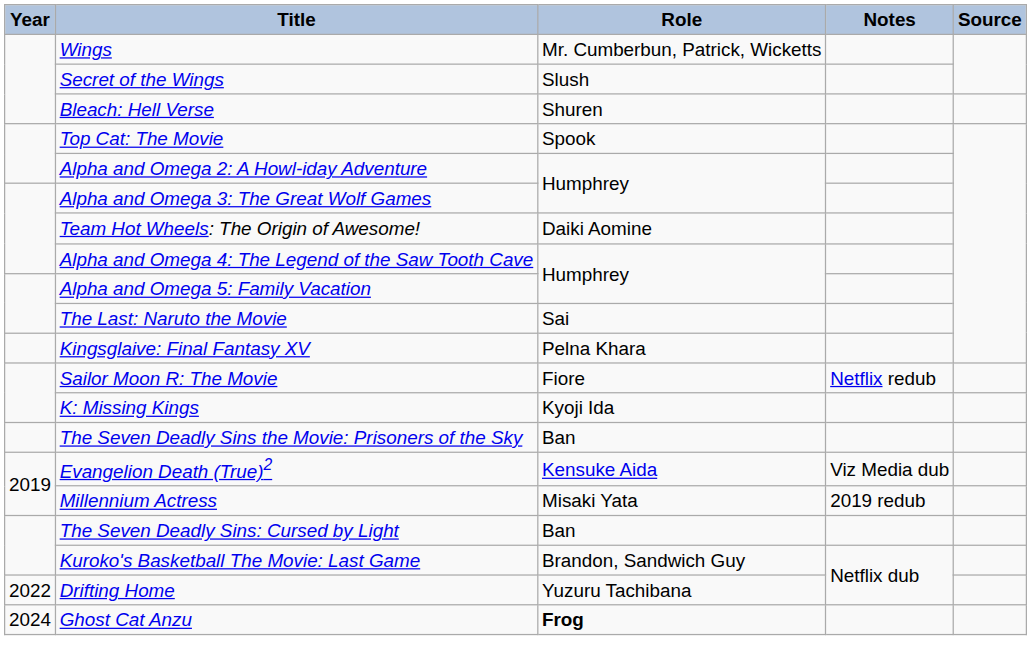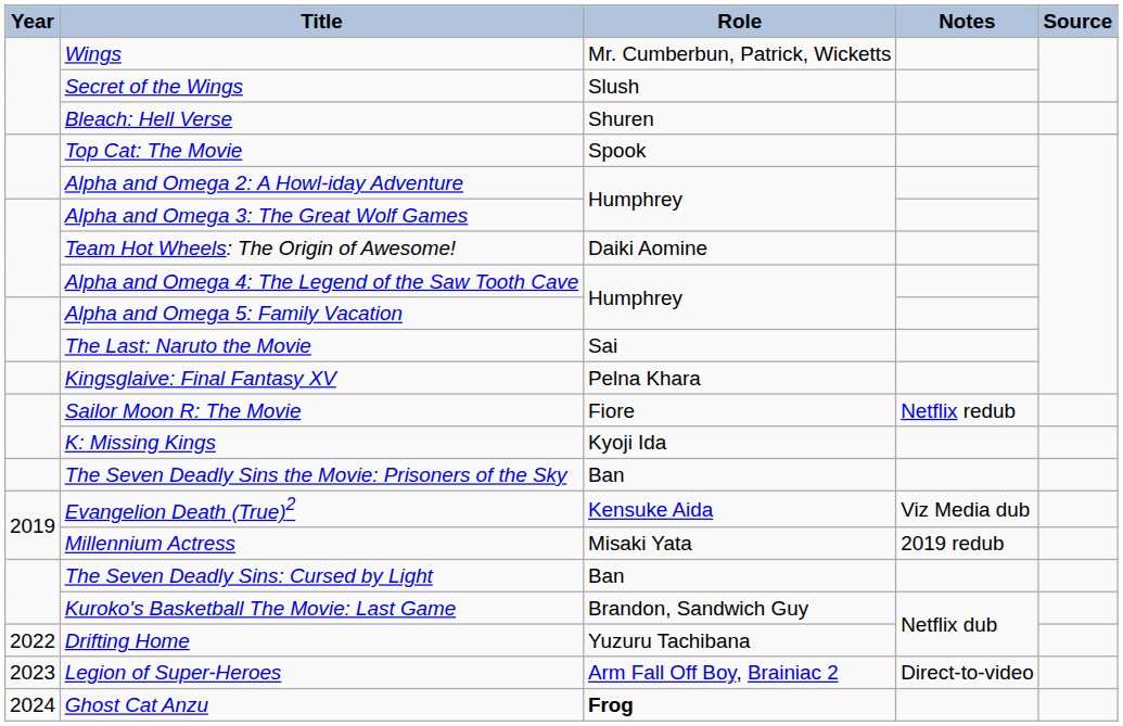 <table class="wikitable sortable plainrowheaders" style="width=95%; font-size: 95%;">
 <tr>
 <th style="background:#b0c4de;">Year </th>
 <th style="background:#b0c4de;">Title</th>
 <th style="background:#b0c4de;">Role</th>
 <th style="background:#b0c4de;" class="unsortable">Notes </th>
 <th style="background:#b0c4de;" class="unsortable">Source</th>
 </tr>
 <tr>
 <td rowspan="3"></td>
 <td><em><a href='#'>Wings</a></em></td>
 <td>Mr. Cumberbun, Patrick, Wicketts</td>
 <td></td>
 <td rowspan="2"></td>
 </tr>
 <tr>
 <td><em><a href='#'>Secret of the Wings</a></em></td>
 <td>Slush</td>
 <td></td>
 </tr>
 <tr>
 <td><em><a href='#'>Bleach: Hell Verse</a></em></td>
 <td>Shuren</td>
 <td></td>
 <td></td>
 </tr>
 <tr>
 <td rowspan="2"></td>
 <td><em><a href='#'>Top Cat: The Movie</a></em></td>
 <td>Spook</td>
 <td></td>
 <td rowspan="8"></td>
 </tr>
 <tr>
 <td><em><a href='#'>Alpha and Omega 2: A Howl-iday Adventure</a></em></td>
 <td rowspan=2>Humphrey</td>
 <td></td>
 </tr>
 <tr>
 <td rowspan="3"></td>
 <td><em><a href='#'>Alpha and Omega 3: The Great Wolf Games</a></em></td>
 <td></td>
 </tr>
 <tr>
 <td><em><a href='#'>Team Hot Wheels</a>: The Origin of Awesome!</em></td>
 <td>Daiki Aomine</td>
 <td></td>
 </tr>
 <tr>
 <td><em><a href='#'>Alpha and Omega 4: The Legend of the Saw Tooth Cave</a></em></td>
 <td rowspan=2>Humphrey</td>
 <td></td>
 </tr>
 <tr>
 <td rowspan="2"></td>
 <td><em><a href='#'>Alpha and Omega 5: Family Vacation</a></em></td>
 <td></td>
 </tr>
 <tr>
 <td><em><a href='#'>The Last: Naruto the Movie</a></em></td>
 <td>Sai</td>
 <td></td>
 </tr>
 <tr>
 <td></td>
 <td><em><a href='#'>Kingsglaive: Final Fantasy XV</a></em></td>
 <td>Pelna Khara</td>
 <td></td>
 </tr>
 <tr>
 <td rowspan="2"></td>
 <td><em><a href='#'>Sailor Moon R: The Movie</a></em></td>
 <td>Fiore</td>
 <td><a href='#'>Netflix</a> redub</td>
 <td></td>
 </tr>
 <tr>
 <td><em><a href='#'>K: Missing Kings</a></em></td>
 <td>Kyoji Ida</td>
 <td></td>
 <td></td>
 </tr>
 <tr>
 <td></td>
 <td><em><a href='#'>The Seven Deadly Sins the Movie: Prisoners of the Sky</a></em></td>
 <td>Ban</td>
 <td></td>
 <td></td>
 </tr>
 <tr>
 <td rowspan="2">2019</td>
 <td><a href='#'><em>Evangelion Death (True)<sup>2</sup></em></a></td>
 <td><a href='#'>Kensuke Aida</a></td>
 <td>Viz Media dub</td>
 <td></td>
 </tr>
 <tr>
 <td><em><a href='#'>Millennium Actress</a></em></td>
 <td>Misaki Yata</td>
 <td>2019 redub</td>
 <td></td>
 </tr>
 <tr>
 <td rowspan="2"></td>
 <td><em><a href='#'>The Seven Deadly Sins: Cursed by Light</a></em></td>
 <td>Ban</td>
 <td></td>
 <td></td>
 </tr>
 <tr>
 <td><em><a href='#'>Kuroko's Basketball The Movie: Last Game</a></em></td>
 <td>Brandon, Sandwich Guy</td>
 <td rowspan="2">Netflix dub</td>
 <td></td>
 </tr>
 <tr>
 <td>2022</td>
 <td><em><a href='#'>Drifting Home</a></em></td>
 <td>Yuzuru Tachibana</td>
 <td></td>
 </tr>
 <tr>
+<td>2023</td>
+<td><em><a href='#'>Legion of Super-Heroes</a></em></td>
+<td><a href='#'>Arm Fall Off Boy</a>, <a href='#'>Brainiac 2</a></td>
+<td>Direct-to-video</td>
+<td></td>
+</tr>
+<tr>
 <td>2024</td>
 <td><a href='#'><em>Ghost Cat Anzu</em></a></td>
 <td><strong>Frog</strong></td>
 <td></td>
 <td></td>
 </tr>
 </table>
